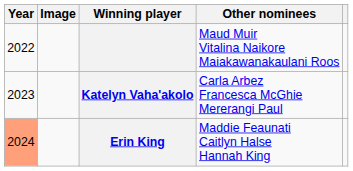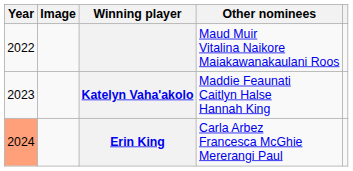 <table class="sortable wikitable plainrowheaders" style="text-align:center">
 <tr>
 <th scope=col>Year</th>
 <th scope=col class=unsortable>Image</th>
 <th scope=col>Winning player</th>
 <th scope=col class=unsortable>Other nominees</th>
 <th scope=col class=unsortable></th>
 </tr>
 <tr>
 <td>2022</td>
 <td></td>
 <th scope=row> </th>
 <td align=left> <a href='#'>Maud Muir</a><br> <a href='#'>Vitalina Naikore</a><br> <a href='#'>Maiakawanakaulani Roos</a></td>
 <td></td>
 </tr>
 <tr>
 <td>2023</td>
 <td></td>
 <th scope=row> <a href='#'>Katelyn Vaha'akolo</a></th>
-<td align=left> <a href='#'>Carla Arbez</a><br> <a href='#'>Francesca McGhie</a><br> <a href='#'>Mererangi Paul</a></td>
+<td align=left> <a href='#'>Maddie Feaunati</a><br> <a href='#'>Caitlyn Halse</a><br> <a href='#'>Hannah King</a></td>
 <td></td>
 </tr>
 <tr>
 <td style="background: lightsalmon;">2024</td>
 <td></td>
 <th scope=row> <a href='#'>Erin King</a></th>
-<td align=left> <a href='#'>Maddie Feaunati</a><br> <a href='#'>Caitlyn Halse</a><br> <a href='#'>Hannah King</a></td>
+<td align=left> <a href='#'>Carla Arbez</a><br> <a href='#'>Francesca McGhie</a><br> <a href='#'>Mererangi Paul</a></td>
 <td></td>
 </tr>
 </table>
